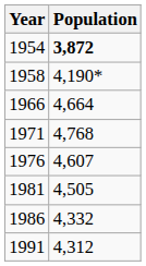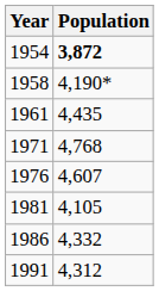 <table class="wikitable">
 <tr>
 <th>Year</th>
 <th>Population</th>
 </tr>
 <tr>
 <td>1954</td>
 <td><strong>3,872</strong></td>
 </tr>
 <tr>
 <td>1958</td>
 <td>4,190*</td>
 </tr>
 <tr>
-<td>1966</td>
-<td>4,664</td>
+<td>1961</td>
+<td>4,435</td>
 </tr>
 <tr>
 <td>1971</td>
 <td>4,768</td>
 </tr>
 <tr>
 <td>1976</td>
 <td>4,607</td>
 </tr>
 <tr>
 <td>1981</td>
-<td>4,505</td>
+<td>4,105</td>
 </tr>
 <tr>
 <td>1986</td>
 <td>4,332</td>
 </tr>
 <tr>
 <td>1991</td>
 <td>4,312</td>
 </tr>
 </table>
